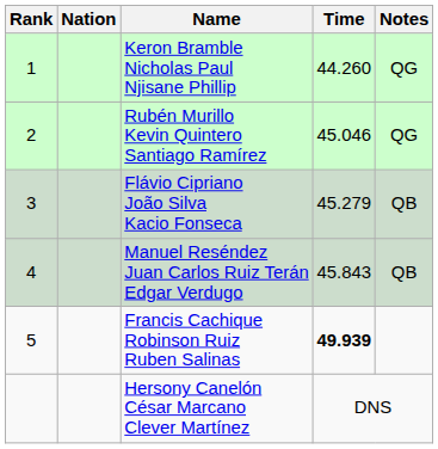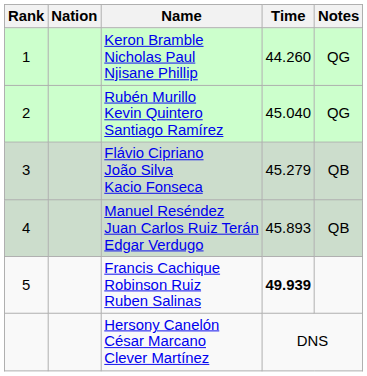 <table class="wikitable sortable" style="text-align:center">
 <tr>
 <th>Rank</th>
 <th>Nation</th>
 <th>Name</th>
 <th>Time</th>
 <th>Notes</th>
 </tr>
 <tr bgcolor=ccffcc>
 <td>1</td>
 <td align=left></td>
 <td align=left><a href='#'>Keron Bramble</a><br><a href='#'>Nicholas Paul</a><br><a href='#'>Njisane Phillip</a></td>
 <td>44.260</td>
 <td>QG</td>
 </tr>
 <tr bgcolor=ccffcc>
 <td>2</td>
 <td align=left></td>
 <td align=left><a href='#'>Rubén Murillo</a><br><a href='#'>Kevin Quintero</a><br><a href='#'>Santiago Ramírez</a></td>
-<td>45.046</td>
+<td>45.040</td>
 <td>QG</td>
 </tr>
 <tr bgcolor=ccddcc>
 <td>3</td>
 <td align=left></td>
 <td align=left><a href='#'>Flávio Cipriano</a><br><a href='#'>João Silva</a><br><a href='#'>Kacio Fonseca</a></td>
 <td>45.279</td>
 <td>QB</td>
 </tr>
 <tr bgcolor=ccddcc>
 <td>4</td>
 <td align=left></td>
 <td align=left><a href='#'>Manuel Reséndez</a><br><a href='#'>Juan Carlos Ruiz Terán</a><br><a href='#'>Edgar Verdugo</a></td>
-<td>45.843</td>
+<td>45.893</td>
 <td>QB</td>
 </tr>
 <tr>
 <td>5</td>
 <td align=left></td>
 <td align=left><a href='#'>Francis Cachique</a><br><a href='#'>Robinson Ruiz</a><br><a href='#'>Ruben Salinas</a></td>
 <td><strong>49.939</strong></td>
 <td></td>
 </tr>
 <tr>
 <td></td>
 <td align=left></td>
 <td align=left><a href='#'>Hersony Canelón</a><br><a href='#'>César Marcano</a><br><a href='#'>Clever Martínez</a></td>
 <td colspan=2>DNS</td>
 </tr>
 </table>
